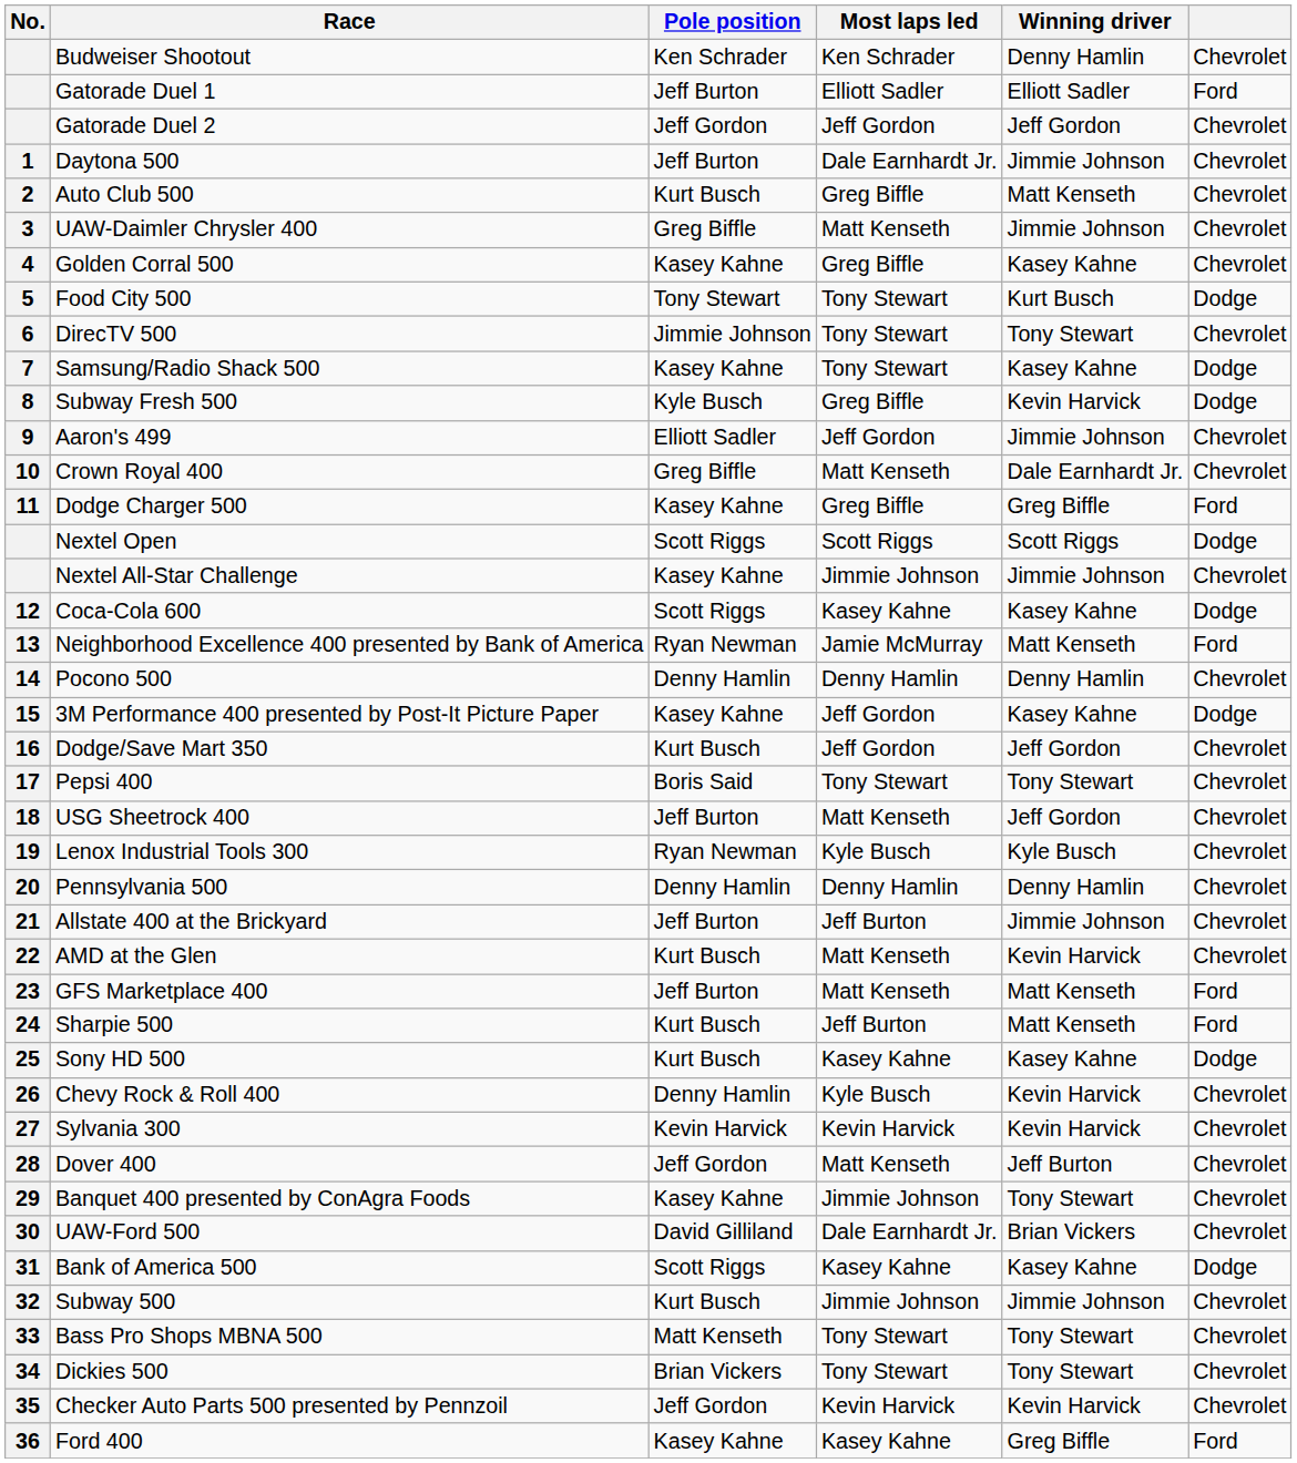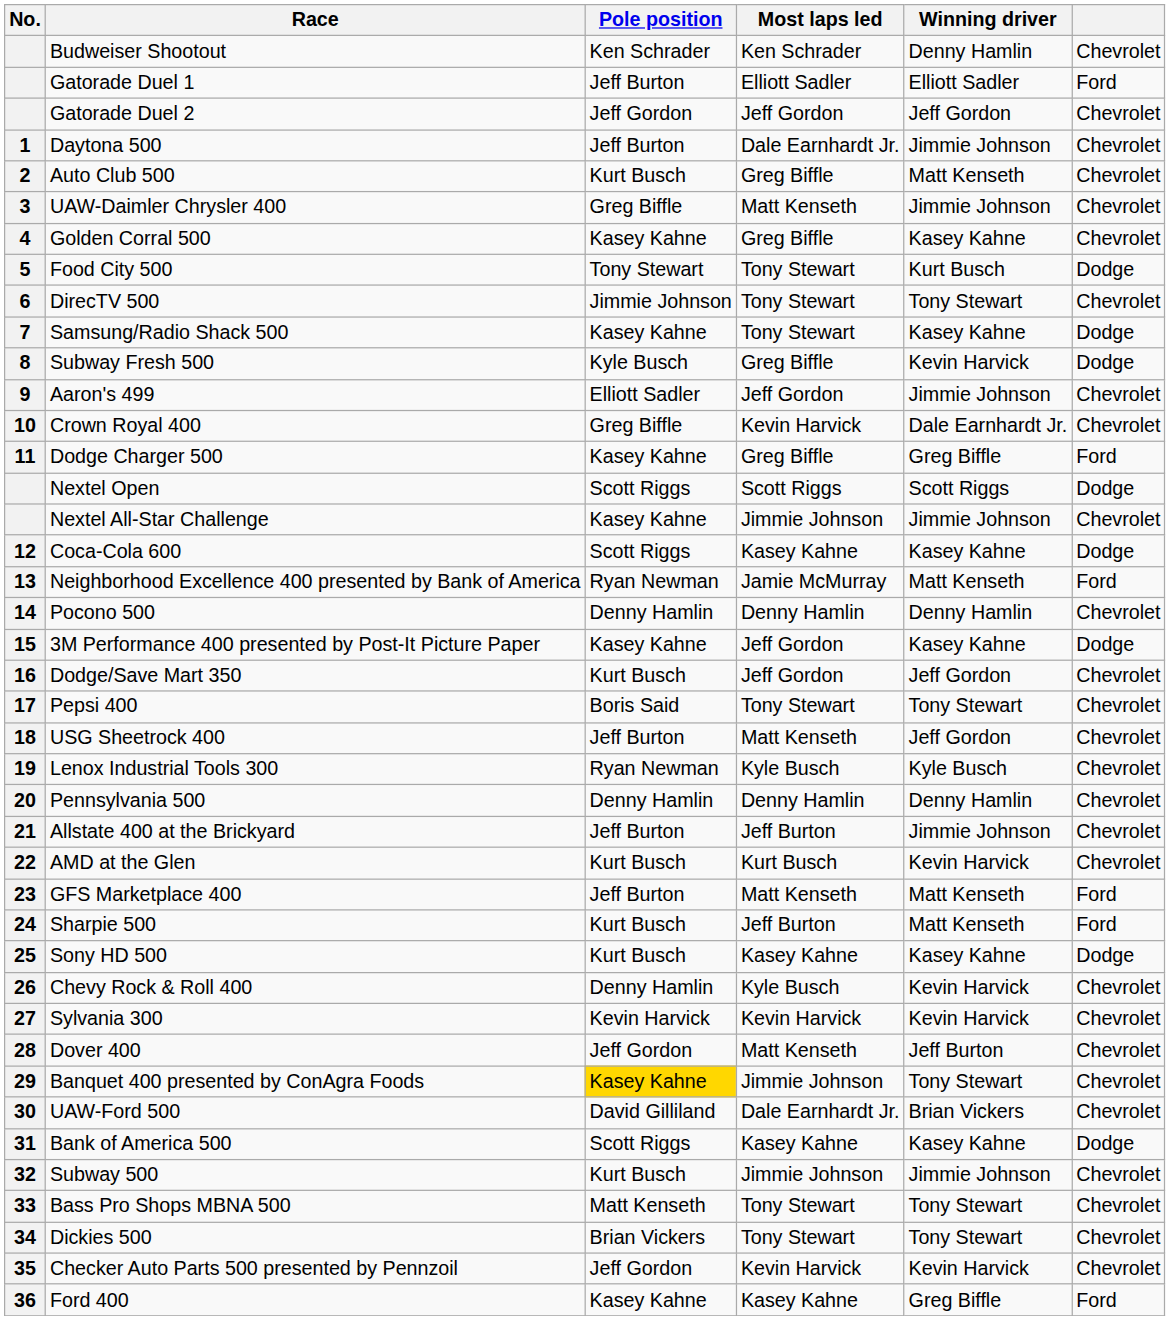 <table class="wikitable">
 <tr>
 <th>No.</th>
 <th>Race</th>
 <th><a href='#'>Pole position</a></th>
 <th>Most laps led</th>
 <th>Winning driver</th>
 <th></th>
 </tr>
 <tr>
 <th></th>
 <td>Budweiser Shootout</td>
 <td>Ken Schrader</td>
 <td>Ken Schrader</td>
 <td>Denny Hamlin</td>
 <td>Chevrolet</td>
 </tr>
 <tr>
 <th></th>
 <td>Gatorade Duel 1</td>
 <td>Jeff Burton</td>
 <td>Elliott Sadler</td>
 <td>Elliott Sadler</td>
 <td>Ford</td>
 </tr>
 <tr>
 <th></th>
 <td>Gatorade Duel 2</td>
 <td>Jeff Gordon</td>
 <td>Jeff Gordon</td>
 <td>Jeff Gordon</td>
 <td>Chevrolet</td>
 </tr>
 <tr>
 <th>1</th>
 <td>Daytona 500</td>
 <td>Jeff Burton</td>
 <td>Dale Earnhardt Jr.</td>
 <td>Jimmie Johnson</td>
 <td>Chevrolet</td>
 </tr>
 <tr>
 <th>2</th>
 <td>Auto Club 500</td>
 <td>Kurt Busch</td>
 <td>Greg Biffle</td>
 <td>Matt Kenseth</td>
 <td>Chevrolet</td>
 </tr>
 <tr>
 <th>3</th>
 <td>UAW-Daimler Chrysler 400</td>
 <td>Greg Biffle</td>
 <td>Matt Kenseth</td>
 <td>Jimmie Johnson</td>
 <td>Chevrolet</td>
 </tr>
 <tr>
 <th>4</th>
 <td>Golden Corral 500</td>
 <td>Kasey Kahne</td>
 <td>Greg Biffle</td>
 <td>Kasey Kahne</td>
 <td>Chevrolet</td>
 </tr>
 <tr>
 <th>5</th>
 <td>Food City 500</td>
 <td>Tony Stewart</td>
 <td>Tony Stewart</td>
 <td>Kurt Busch</td>
 <td>Dodge</td>
 </tr>
 <tr>
 <th>6</th>
 <td>DirecTV 500</td>
 <td>Jimmie Johnson</td>
 <td>Tony Stewart</td>
 <td>Tony Stewart</td>
 <td>Chevrolet</td>
 </tr>
 <tr>
 <th>7</th>
 <td>Samsung/Radio Shack 500</td>
 <td>Kasey Kahne</td>
 <td>Tony Stewart</td>
 <td>Kasey Kahne</td>
 <td>Dodge</td>
 </tr>
 <tr>
 <th>8</th>
 <td>Subway Fresh 500</td>
 <td>Kyle Busch</td>
 <td>Greg Biffle</td>
 <td>Kevin Harvick</td>
 <td>Dodge</td>
 </tr>
 <tr>
 <th>9</th>
 <td>Aaron's 499</td>
 <td>Elliott Sadler</td>
 <td>Jeff Gordon</td>
 <td>Jimmie Johnson</td>
 <td>Chevrolet</td>
 </tr>
 <tr>
 <th>10</th>
 <td>Crown Royal 400</td>
 <td>Greg Biffle</td>
-<td>Matt Kenseth</td>
+<td>Kevin Harvick</td>
 <td>Dale Earnhardt Jr.</td>
 <td>Chevrolet</td>
 </tr>
 <tr>
 <th>11</th>
 <td>Dodge Charger 500</td>
 <td>Kasey Kahne</td>
 <td>Greg Biffle</td>
 <td>Greg Biffle</td>
 <td>Ford</td>
 </tr>
 <tr>
 <th></th>
 <td>Nextel Open</td>
 <td>Scott Riggs</td>
 <td>Scott Riggs</td>
 <td>Scott Riggs</td>
 <td>Dodge</td>
 </tr>
 <tr>
 <th></th>
 <td>Nextel All-Star Challenge</td>
 <td>Kasey Kahne</td>
 <td>Jimmie Johnson</td>
 <td>Jimmie Johnson</td>
 <td>Chevrolet</td>
 </tr>
 <tr>
 <th>12</th>
 <td>Coca-Cola 600</td>
 <td>Scott Riggs</td>
 <td>Kasey Kahne</td>
 <td>Kasey Kahne</td>
 <td>Dodge</td>
 </tr>
 <tr>
 <th>13</th>
 <td>Neighborhood Excellence 400 presented by Bank of America</td>
 <td>Ryan Newman</td>
 <td>Jamie McMurray</td>
 <td>Matt Kenseth</td>
 <td>Ford</td>
 </tr>
 <tr>
 <th>14</th>
 <td>Pocono 500</td>
 <td>Denny Hamlin</td>
 <td>Denny Hamlin</td>
 <td>Denny Hamlin</td>
 <td>Chevrolet</td>
 </tr>
 <tr>
 <th>15</th>
 <td>3M Performance 400 presented by Post-It Picture Paper</td>
 <td>Kasey Kahne</td>
 <td>Jeff Gordon</td>
 <td>Kasey Kahne</td>
 <td>Dodge</td>
 </tr>
 <tr>
 <th>16</th>
 <td>Dodge/Save Mart 350</td>
 <td>Kurt Busch</td>
 <td>Jeff Gordon</td>
 <td>Jeff Gordon</td>
 <td>Chevrolet</td>
 </tr>
 <tr>
 <th>17</th>
 <td>Pepsi 400</td>
 <td>Boris Said</td>
 <td>Tony Stewart</td>
 <td>Tony Stewart</td>
 <td>Chevrolet</td>
 </tr>
 <tr>
 <th>18</th>
 <td>USG Sheetrock 400</td>
 <td>Jeff Burton</td>
 <td>Matt Kenseth</td>
 <td>Jeff Gordon</td>
 <td>Chevrolet</td>
 </tr>
 <tr>
 <th>19</th>
 <td>Lenox Industrial Tools 300</td>
 <td>Ryan Newman</td>
 <td>Kyle Busch</td>
 <td>Kyle Busch</td>
 <td>Chevrolet</td>
 </tr>
 <tr>
 <th>20</th>
 <td>Pennsylvania 500</td>
 <td>Denny Hamlin</td>
 <td>Denny Hamlin</td>
 <td>Denny Hamlin</td>
 <td>Chevrolet</td>
 </tr>
 <tr>
 <th>21</th>
 <td>Allstate 400 at the Brickyard</td>
 <td>Jeff Burton</td>
 <td>Jeff Burton</td>
 <td>Jimmie Johnson</td>
 <td>Chevrolet</td>
 </tr>
 <tr>
 <th>22</th>
 <td>AMD at the Glen</td>
 <td>Kurt Busch</td>
-<td>Matt Kenseth</td>
+<td>Kurt Busch</td>
 <td>Kevin Harvick</td>
 <td>Chevrolet</td>
 </tr>
 <tr>
 <th>23</th>
 <td>GFS Marketplace 400</td>
 <td>Jeff Burton</td>
 <td>Matt Kenseth</td>
 <td>Matt Kenseth</td>
 <td>Ford</td>
 </tr>
 <tr>
 <th>24</th>
 <td>Sharpie 500</td>
 <td>Kurt Busch</td>
 <td>Jeff Burton</td>
 <td>Matt Kenseth</td>
 <td>Ford</td>
 </tr>
 <tr>
 <th>25</th>
 <td>Sony HD 500</td>
 <td>Kurt Busch</td>
 <td>Kasey Kahne</td>
 <td>Kasey Kahne</td>
 <td>Dodge</td>
 </tr>
 <tr>
 <th>26</th>
 <td>Chevy Rock & Roll 400</td>
 <td>Denny Hamlin</td>
 <td>Kyle Busch</td>
 <td>Kevin Harvick</td>
 <td>Chevrolet</td>
 </tr>
 <tr>
 <th>27</th>
 <td>Sylvania 300</td>
 <td>Kevin Harvick</td>
 <td>Kevin Harvick</td>
 <td>Kevin Harvick</td>
 <td>Chevrolet</td>
 </tr>
 <tr>
 <th>28</th>
 <td>Dover 400</td>
 <td>Jeff Gordon</td>
 <td>Matt Kenseth</td>
 <td>Jeff Burton</td>
 <td>Chevrolet</td>
 </tr>
 <tr>
 <th>29</th>
 <td>Banquet 400 presented by ConAgra Foods</td>
-<td>Kasey Kahne</td>
+<td style="background: gold;">Kasey Kahne</td>
 <td>Jimmie Johnson</td>
 <td>Tony Stewart</td>
 <td>Chevrolet</td>
 </tr>
 <tr>
 <th>30</th>
 <td>UAW-Ford 500</td>
 <td>David Gilliland</td>
 <td>Dale Earnhardt Jr.</td>
 <td>Brian Vickers</td>
 <td>Chevrolet</td>
 </tr>
 <tr>
 <th>31</th>
 <td>Bank of America 500</td>
 <td>Scott Riggs</td>
 <td>Kasey Kahne</td>
 <td>Kasey Kahne</td>
 <td>Dodge</td>
 </tr>
 <tr>
 <th>32</th>
 <td>Subway 500</td>
 <td>Kurt Busch</td>
 <td>Jimmie Johnson</td>
 <td>Jimmie Johnson</td>
 <td>Chevrolet</td>
 </tr>
 <tr>
 <th>33</th>
 <td>Bass Pro Shops MBNA 500</td>
 <td>Matt Kenseth</td>
 <td>Tony Stewart</td>
 <td>Tony Stewart</td>
 <td>Chevrolet</td>
 </tr>
 <tr>
 <th>34</th>
 <td>Dickies 500</td>
 <td>Brian Vickers</td>
 <td>Tony Stewart</td>
 <td>Tony Stewart</td>
 <td>Chevrolet</td>
 </tr>
 <tr>
 <th>35</th>
 <td>Checker Auto Parts 500 presented by Pennzoil</td>
 <td>Jeff Gordon</td>
 <td>Kevin Harvick</td>
 <td>Kevin Harvick</td>
 <td>Chevrolet</td>
 </tr>
 <tr>
 <th>36</th>
 <td>Ford 400</td>
 <td>Kasey Kahne</td>
 <td>Kasey Kahne</td>
 <td>Greg Biffle</td>
 <td>Ford</td>
 </tr>
 </table>
